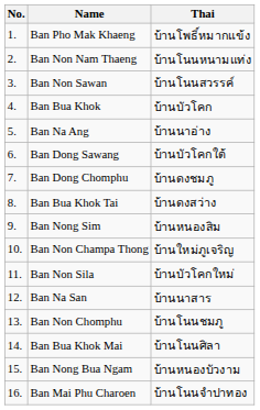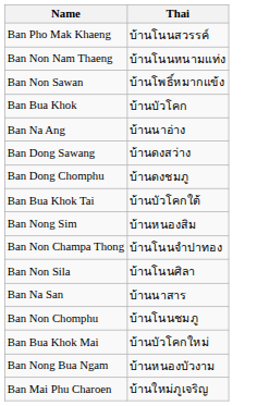 <table class="wikitable sortable">
 <tr>
-<th>No.</th>
 <th>Name</th>
 <th>Thai</th>
 </tr>
 <tr>
-<td>1.</td>
 <td>Ban Pho Mak Khaeng</td>
-<td>บ้านโพธิ์หมากแข้ง</td>
+<td>บ้านโนนสวรรค์</td>
 </tr>
 <tr>
-<td>2.</td>
 <td>Ban Non Nam Thaeng</td>
 <td>บ้านโนนหนามแท่ง</td>
 </tr>
 <tr>
-<td>3.</td>
 <td>Ban Non Sawan</td>
-<td>บ้านโนนสวรรค์</td>
+<td>บ้านโพธิ์หมากแข้ง</td>
 </tr>
 <tr>
-<td>4.</td>
 <td>Ban Bua Khok</td>
 <td>บ้านบัวโคก</td>
 </tr>
 <tr>
-<td>5.</td>
 <td>Ban Na Ang</td>
 <td>บ้านนาอ่าง</td>
 </tr>
 <tr>
-<td>6.</td>
 <td>Ban Dong Sawang</td>
-<td>บ้านบัวโคกใต้</td>
+<td>บ้านดงสว่าง</td>
 </tr>
 <tr>
-<td>7.</td>
 <td>Ban Dong Chomphu</td>
 <td>บ้านดงชมภู</td>
 </tr>
 <tr>
-<td>8.</td>
 <td>Ban Bua Khok Tai</td>
-<td>บ้านดงสว่าง</td>
+<td>บ้านบัวโคกใต้</td>
 </tr>
 <tr>
-<td>9.</td>
 <td>Ban Nong Sim</td>
 <td>บ้านหนองสิม</td>
 </tr>
 <tr>
-<td>10.</td>
 <td>Ban Non Champa Thong</td>
-<td>บ้านใหม่ภูเจริญ</td>
+<td>บ้านโนนจำปาทอง</td>
 </tr>
 <tr>
-<td>11.</td>
 <td>Ban Non Sila</td>
-<td>บ้านบัวโคกใหม่</td>
+<td>บ้านโนนศิลา</td>
 </tr>
 <tr>
-<td>12.</td>
 <td>Ban Na San</td>
 <td>บ้านนาสาร</td>
 </tr>
 <tr>
-<td>13.</td>
 <td>Ban Non Chomphu</td>
 <td>บ้านโนนชมภู</td>
 </tr>
 <tr>
-<td>14.</td>
 <td>Ban Bua Khok Mai</td>
-<td>บ้านโนนศิลา</td>
+<td>บ้านบัวโคกใหม่</td>
 </tr>
 <tr>
-<td>15.</td>
 <td>Ban Nong Bua Ngam</td>
 <td>บ้านหนองบัวงาม</td>
 </tr>
 <tr>
-<td>16.</td>
 <td>Ban Mai Phu Charoen</td>
-<td>บ้านโนนจำปาทอง</td>
+<td>บ้านใหม่ภูเจริญ</td>
 </tr>
 </table>
